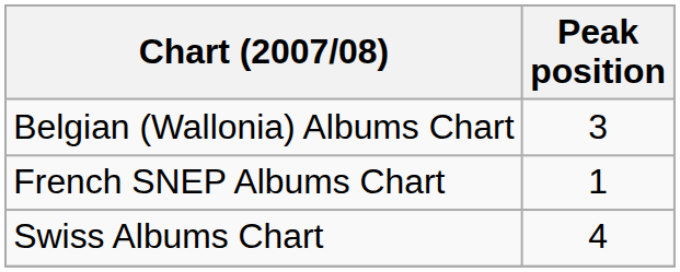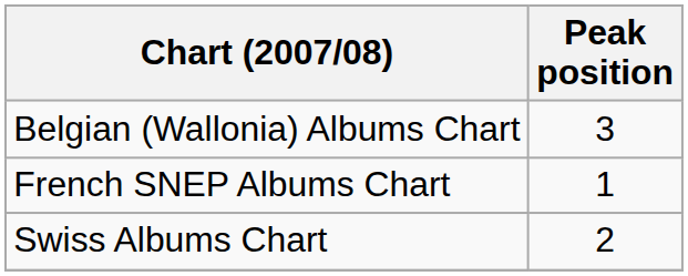 <table class="wikitable sortable">
 <tr>
 <th>Chart (2007/08)</th>
 <th>Peak<br>position</th>
 </tr>
 <tr>
 <td>Belgian (Wallonia) Albums Chart</td>
 <td align="center">3</td>
 </tr>
 <tr>
 <td>French SNEP Albums Chart</td>
 <td align="center">1</td>
 </tr>
 <tr>
 <td>Swiss Albums Chart</td>
-<td align="center">4</td>
+<td align="center">2</td>
 </tr>
 <tr>
 </tr>
 </table>
